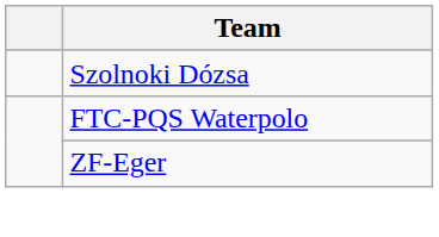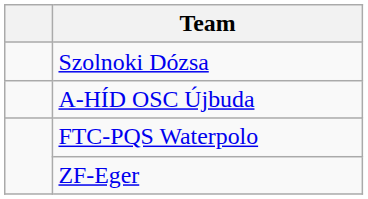 <table class="wikitable" style="text-align:center">
 <tr>
 <th width=25></th>
 <th width=200>Team</th>
 </tr>
 <tr>
 <td></td>
 <td align=left> <a href='#'>Szolnoki Dózsa</a></td>
 </tr>
 <tr>
+<td></td>
+<td align=left> <a href='#'>A-HÍD OSC Újbuda</a></td>
+</tr>
+<tr>
 <td rowspan=2></td>
 <td align=left> <a href='#'>FTC-PQS Waterpolo</a></td>
 </tr>
 <tr>
 <td align=left> <a href='#'>ZF-Eger</a></td>
 </tr>
 </table>
